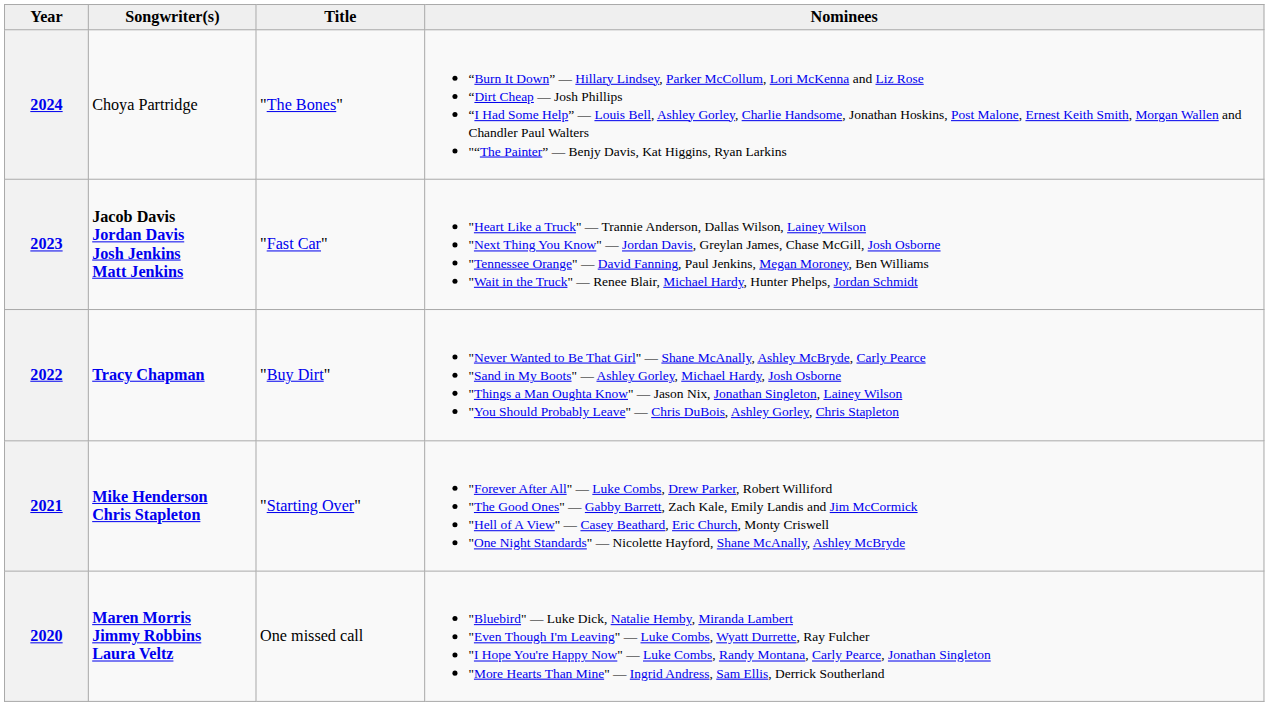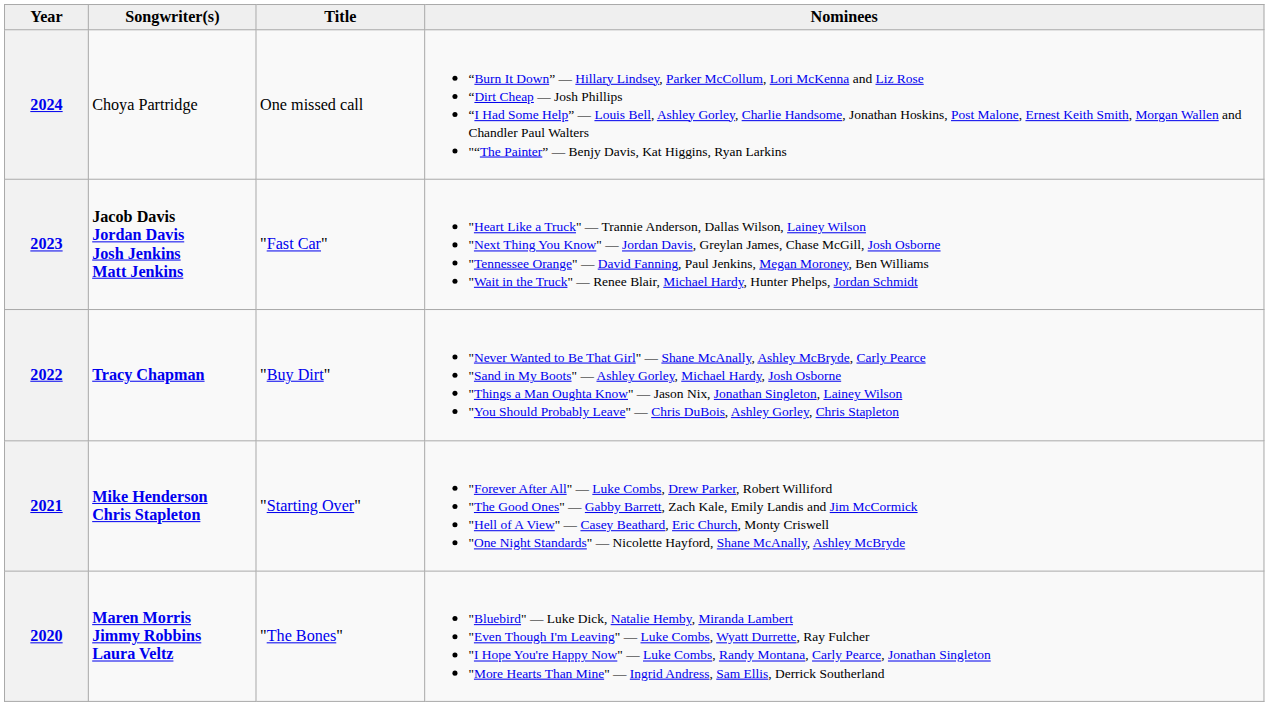 <table class="wikitable sortable">
 <tr>
 <th style="background:#efefef;" width="5%">Year</th>
 <th style="background:#efefef;" width="10%">Songwriter(s)</th>
 <th style="background:#efefef;" width="10%">Title</th>
 <th class="unsortable" style="background:#efefef;" width="50%">Nominees</th>
 </tr>
 <tr>
 <th><a href='#'>2024</a></th>
 <td>Choya  Partridge <br></td>
-<td>"<a href='#'>The Bones</a>"</td>
+<td>One missed call</td>
 <td><br><ul><li><small>“<a href='#'>Burn It Down</a>” — <a href='#'>Hillary Lindsey</a>, <a href='#'>Parker McCollum</a>, <a href='#'>Lori McKenna</a> and <a href='#'>Liz Rose</a></small></li><li><small>“<a href='#'>Dirt Cheap</a> — Josh Phillips</small></li><li><small>“<a href='#'>I Had Some Help</a>” — <a href='#'>Louis Bell</a>, <a href='#'>Ashley Gorley</a>, <a href='#'>Charlie Handsome</a>, Jonathan Hoskins, <a href='#'>Post Malone</a>, <a href='#'>Ernest Keith Smith</a>, <a href='#'>Morgan Wallen</a> and Chandler Paul Walters</small></li><li><small>"“<a href='#'>The Painter</a>” — Benjy Davis, Kat Higgins, Ryan Larkins</small></li></ul></td>
 </tr>
 <tr>
 <th style="text-align:center;"><a href='#'>2023</a></th>
 <td><strong>Jacob Davis<br>  <a href='#'>Jordan Davis</a><br>  <a href='#'>Josh Jenkins</a></strong><br><strong> <a href='#'>Matt Jenkins</a> </strong></td>
 <td>"<a href='#'>Fast Car</a>"</td>
 <td><br><ul><li><small>"<a href='#'>Heart Like a Truck</a>" — Trannie Anderson, Dallas Wilson, <a href='#'>Lainey Wilson</a></small></li><li><small>"<a href='#'>Next Thing You Know</a>" — <a href='#'>Jordan Davis</a>, Greylan James, Chase McGill, <a href='#'>Josh Osborne</a></small></li><li><small>"<a href='#'>Tennessee Orange</a>" — <a href='#'>David Fanning</a>, Paul Jenkins, <a href='#'>Megan Moroney</a>, Ben Williams</small></li><li><small>"<a href='#'>Wait in the Truck</a>" — Renee Blair, <a href='#'>Michael Hardy</a>, Hunter Phelps, <a href='#'>Jordan Schmidt</a></small></li></ul></td>
 </tr>
 <tr>
 <th style="text-align:center;"><a href='#'>2022</a></th>
 <td><strong><a href='#'>Tracy Chapman</a></strong></td>
 <td>"<a href='#'>Buy Dirt</a>"</td>
 <td><br><ul><li><small>"<a href='#'>Never Wanted to Be That Girl</a>" — <a href='#'>Shane McAnally</a>, <a href='#'>Ashley McBryde</a>, <a href='#'>Carly Pearce</a></small></li><li><small>"<a href='#'>Sand in My Boots</a>" — <a href='#'>Ashley Gorley</a>, <a href='#'>Michael Hardy</a>, <a href='#'>Josh Osborne</a></small></li><li><small>"<a href='#'>Things a Man Oughta Know</a>" — Jason Nix, <a href='#'>Jonathan Singleton</a>, <a href='#'>Lainey Wilson</a></small></li><li><small>"<a href='#'>You Should Probably Leave</a>" — <a href='#'>Chris DuBois</a>, <a href='#'>Ashley Gorley</a>, <a href='#'>Chris Stapleton</a></small></li></ul></td>
 </tr>
 <tr>
 <th style="text-align:center;"><a href='#'>2021</a></th>
 <td><strong><a href='#'>Mike Henderson</a></strong><br> <strong><a href='#'>Chris Stapleton</a></strong></td>
 <td>"<a href='#'>Starting Over</a>"</td>
 <td><br><ul><li><small>"<a href='#'>Forever After All</a>" — <a href='#'>Luke Combs</a>, <a href='#'>Drew Parker</a>, Robert Williford</small></li><li><small>"<a href='#'>The Good Ones</a>" — <a href='#'>Gabby Barrett</a>, Zach Kale, Emily Landis and <a href='#'>Jim McCormick</a></small></li><li><small>"<a href='#'>Hell of A View</a>" — <a href='#'>Casey Beathard</a>, <a href='#'>Eric Church</a>, Monty Criswell</small></li><li><small>"<a href='#'>One Night Standards</a>" — Nicolette Hayford, <a href='#'>Shane McAnally</a>, <a href='#'>Ashley McBryde</a></small></li></ul></td>
 </tr>
 <tr>
 <th style="text-align:center;"><a href='#'>2020</a></th>
 <td> <strong><a href='#'>Maren Morris</a> <br>  <a href='#'>Jimmy Robbins</a> <br>  <a href='#'>Laura Veltz</a> </strong></td>
-<td>One missed call</td>
+<td>"<a href='#'>The Bones</a>"</td>
 <td><br><ul><li><small>"<a href='#'>Bluebird</a>" — Luke Dick, <a href='#'>Natalie Hemby</a>, <a href='#'>Miranda Lambert</a></small></li><li><small>"<a href='#'>Even Though I'm Leaving</a>" — <a href='#'>Luke Combs</a>, <a href='#'>Wyatt Durrette</a>, Ray Fulcher</small></li><li><small>"<a href='#'>I Hope You're Happy Now</a>" — <a href='#'>Luke Combs</a>, <a href='#'>Randy Montana</a>, <a href='#'>Carly Pearce</a>, <a href='#'>Jonathan Singleton</a></small></li><li><small>"<a href='#'>More Hearts Than Mine</a>" — <a href='#'>Ingrid Andress</a>, <a href='#'>Sam Ellis</a>, Derrick Southerland</small></li></ul></td>
 </tr>
 </table>
